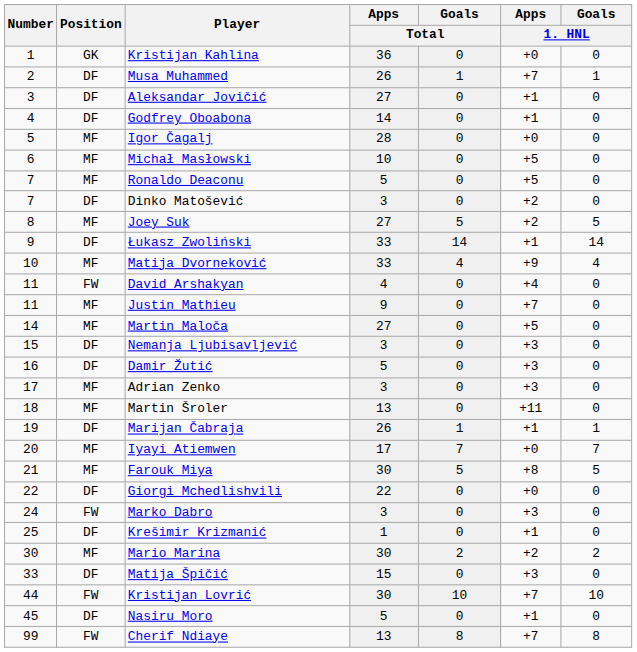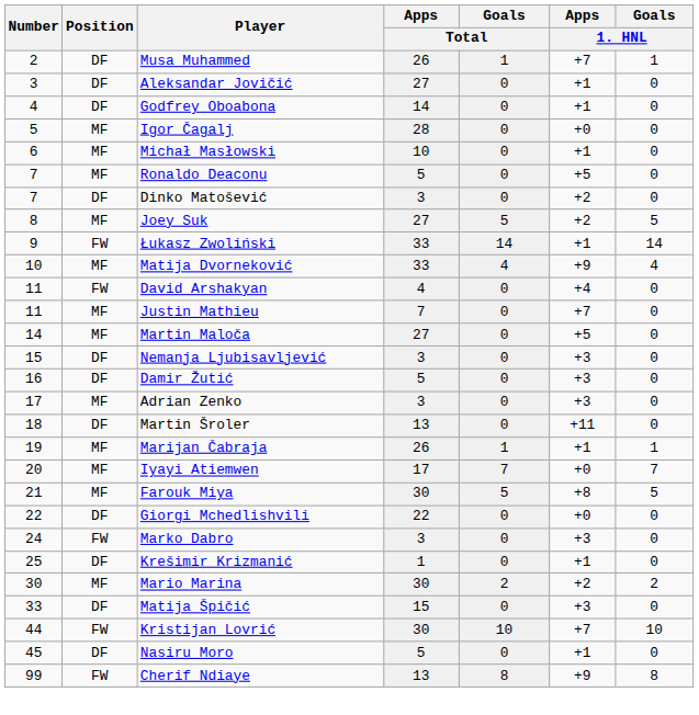 <table class="wikitable sortable" style="font-size: 95%; text-align: center;">
 <tr>
 <th width=40 rowspan="2" align="center">Number</th>
 <th width=40 rowspan="2" align="center">Position</th>
 <th width=210 rowspan="2" align="center">Player</th>
 <th>Apps</th>
 <th>Goals</th>
 <th>Apps</th>
 <th>Goals</th>
 </tr>
 <tr>
 <th class="unsortable" width=140 colspan="2" align="center">Total</th>
 <th class="unsortable" width=120 colspan="2" align="center"><a href='#'>1. HNL</a></th>
-</tr>
-<tr>
-<td>1</td>
-<td>GK</td>
-<td style="text-align:left;"> <a href='#'>Kristijan Kahlina</a></td>
-<td style="background: #F0F0F0">36</td>
-<td style="background: #F0F0F0">0</td>
-<td>+0</td>
-<td>0</td>
 </tr>
 <tr>
 <td>2</td>
 <td>DF</td>
 <td style="text-align:left;"> <a href='#'>Musa Muhammed</a></td>
 <td style="background: #F0F0F0">26</td>
 <td style="background: #F0F0F0">1</td>
 <td>+7</td>
 <td>1</td>
 </tr>
 <tr>
 <td>3</td>
 <td>DF</td>
 <td style="text-align:left;"> <a href='#'>Aleksandar Jovičić</a></td>
 <td style="background: #F0F0F0">27</td>
 <td style="background: #F0F0F0">0</td>
 <td>+1</td>
 <td>0</td>
 </tr>
 <tr>
 <td>4</td>
 <td>DF</td>
 <td style="text-align:left;"> <a href='#'>Godfrey Oboabona</a></td>
 <td style="background: #F0F0F0">14</td>
 <td style="background: #F0F0F0">0</td>
 <td>+1</td>
 <td>0</td>
 </tr>
 <tr>
 <td>5</td>
 <td>MF</td>
 <td style="text-align:left;"> <a href='#'>Igor Čagalj</a></td>
 <td style="background: #F0F0F0">28</td>
 <td style="background: #F0F0F0">0</td>
 <td>+0</td>
 <td>0</td>
 </tr>
 <tr>
 <td>6</td>
 <td>MF</td>
 <td style="text-align:left;"> <a href='#'>Michał Masłowski</a></td>
 <td style="background: #F0F0F0">10</td>
 <td style="background: #F0F0F0">0</td>
-<td>+5</td>
+<td>+1</td>
 <td>0</td>
 </tr>
 <tr>
 <td>7</td>
 <td>MF</td>
 <td style="text-align:left;"> <a href='#'>Ronaldo Deaconu</a></td>
 <td style="background: #F0F0F0">5</td>
 <td style="background: #F0F0F0">0</td>
 <td>+5</td>
 <td>0</td>
 </tr>
 <tr>
 <td>7</td>
 <td>DF</td>
 <td style="text-align:left;"> Dinko Matošević</td>
 <td style="background: #F0F0F0">3</td>
 <td style="background: #F0F0F0">0</td>
 <td>+2</td>
 <td>0</td>
 </tr>
 <tr>
 <td>8</td>
 <td>MF</td>
 <td style="text-align:left;"> <a href='#'>Joey Suk</a></td>
 <td style="background: #F0F0F0">27</td>
 <td style="background: #F0F0F0">5</td>
 <td>+2</td>
 <td>5</td>
 </tr>
 <tr>
 <td>9</td>
-<td>DF</td>
+<td>FW</td>
 <td style="text-align:left;"> <a href='#'>Łukasz Zwoliński</a></td>
 <td style="background: #F0F0F0">33</td>
 <td style="background: #F0F0F0">14</td>
 <td>+1</td>
 <td>14</td>
 </tr>
 <tr>
 <td>10</td>
 <td>MF</td>
 <td style="text-align:left;"> <a href='#'>Matija Dvorneković</a></td>
 <td style="background: #F0F0F0">33</td>
 <td style="background: #F0F0F0">4</td>
 <td>+9</td>
 <td>4</td>
 </tr>
 <tr>
 <td>11</td>
 <td>FW</td>
 <td style="text-align:left;"> <a href='#'>David Arshakyan</a></td>
 <td style="background: #F0F0F0">4</td>
 <td style="background: #F0F0F0">0</td>
 <td>+4</td>
 <td>0</td>
 </tr>
 <tr>
 <td>11</td>
 <td>MF</td>
 <td style="text-align:left;"> <a href='#'>Justin Mathieu</a></td>
-<td style="background: #F0F0F0">9</td>
+<td style="background: #F0F0F0">7</td>
 <td style="background: #F0F0F0">0</td>
 <td>+7</td>
 <td>0</td>
 </tr>
 <tr>
 <td>14</td>
 <td>MF</td>
 <td style="text-align:left;"> <a href='#'>Martin Maloča</a></td>
 <td style="background: #F0F0F0">27</td>
 <td style="background: #F0F0F0">0</td>
 <td>+5</td>
 <td>0</td>
 </tr>
 <tr>
 <td>15</td>
 <td>DF</td>
 <td style="text-align:left;"> <a href='#'>Nemanja Ljubisavljević</a></td>
 <td style="background: #F0F0F0">3</td>
 <td style="background: #F0F0F0">0</td>
 <td>+3</td>
 <td>0</td>
 </tr>
 <tr>
 <td>16</td>
 <td>DF</td>
 <td style="text-align:left;"> <a href='#'>Damir Žutić</a></td>
 <td style="background: #F0F0F0">5</td>
 <td style="background: #F0F0F0">0</td>
 <td>+3</td>
 <td>0</td>
 </tr>
 <tr>
 <td>17</td>
 <td>MF</td>
 <td style="text-align:left;"> Adrian Zenko</td>
 <td style="background: #F0F0F0">3</td>
 <td style="background: #F0F0F0">0</td>
 <td>+3</td>
 <td>0</td>
 </tr>
 <tr>
 <td>18</td>
-<td>MF</td>
+<td>DF</td>
 <td style="text-align:left;"> Martin Šroler</td>
 <td style="background: #F0F0F0">13</td>
 <td style="background: #F0F0F0">0</td>
 <td>+11</td>
 <td>0</td>
 </tr>
 <tr>
 <td>19</td>
-<td>DF</td>
+<td>MF</td>
 <td style="text-align:left;"> <a href='#'>Marijan Čabraja</a></td>
 <td style="background: #F0F0F0">26</td>
 <td style="background: #F0F0F0">1</td>
 <td>+1</td>
 <td>1</td>
 </tr>
 <tr>
 <td>20</td>
 <td>MF</td>
 <td style="text-align:left;"> <a href='#'>Iyayi Atiemwen</a></td>
 <td style="background: #F0F0F0">17</td>
 <td style="background: #F0F0F0">7</td>
 <td>+0</td>
 <td>7</td>
 </tr>
 <tr>
 <td>21</td>
 <td>MF</td>
 <td style="text-align:left;"> <a href='#'>Farouk Miya</a></td>
 <td style="background: #F0F0F0">30</td>
 <td style="background: #F0F0F0">5</td>
 <td>+8</td>
 <td>5</td>
 </tr>
 <tr>
 <td>22</td>
 <td>DF</td>
 <td style="text-align:left;"> <a href='#'>Giorgi Mchedlishvili</a></td>
 <td style="background: #F0F0F0">22</td>
 <td style="background: #F0F0F0">0</td>
 <td>+0</td>
 <td>0</td>
 </tr>
 <tr>
 <td>24</td>
 <td>FW</td>
 <td style="text-align:left;"> <a href='#'>Marko Dabro</a></td>
 <td style="background: #F0F0F0">3</td>
 <td style="background: #F0F0F0">0</td>
 <td>+3</td>
 <td>0</td>
 </tr>
 <tr>
 <td>25</td>
 <td>DF</td>
 <td style="text-align:left;"> <a href='#'>Krešimir Krizmanić</a></td>
 <td style="background: #F0F0F0">1</td>
 <td style="background: #F0F0F0">0</td>
 <td>+1</td>
 <td>0</td>
 </tr>
 <tr>
 <td>30</td>
 <td>MF</td>
 <td style="text-align:left;"> <a href='#'>Mario Marina</a></td>
 <td style="background: #F0F0F0">30</td>
 <td style="background: #F0F0F0">2</td>
 <td>+2</td>
 <td>2</td>
 </tr>
 <tr>
 <td>33</td>
 <td>DF</td>
 <td style="text-align:left;"> <a href='#'>Matija Špičić</a></td>
 <td style="background: #F0F0F0">15</td>
 <td style="background: #F0F0F0">0</td>
 <td>+3</td>
 <td>0</td>
 </tr>
 <tr>
 <td>44</td>
 <td>FW</td>
 <td style="text-align:left;"> <a href='#'>Kristijan Lovrić</a></td>
 <td style="background: #F0F0F0">30</td>
 <td style="background: #F0F0F0">10</td>
 <td>+7</td>
 <td>10</td>
 </tr>
 <tr>
 <td>45</td>
 <td>DF</td>
 <td style="text-align:left;"> <a href='#'>Nasiru Moro</a></td>
 <td style="background: #F0F0F0">5</td>
 <td style="background: #F0F0F0">0</td>
 <td>+1</td>
 <td>0</td>
 </tr>
 <tr>
 <td>99</td>
 <td>FW</td>
 <td style="text-align:left;"> <a href='#'>Cherif Ndiaye</a></td>
 <td style="background: #F0F0F0">13</td>
 <td style="background: #F0F0F0">8</td>
-<td>+7</td>
+<td>+9</td>
 <td>8</td>
 </tr>
 </table>
